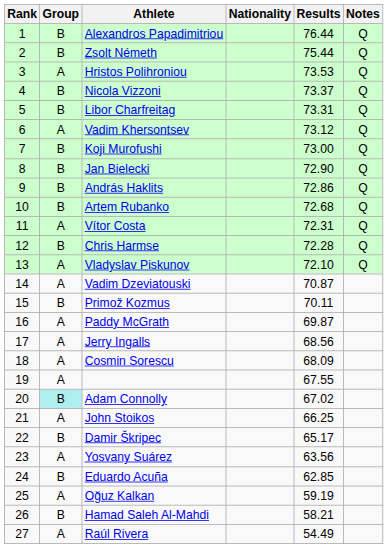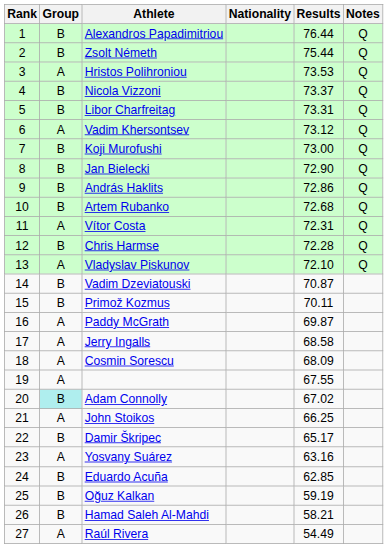 <table class="wikitable sortable" style="text-align:center;font-size:95%">
 <tr>
 <th>Rank</th>
 <th>Group</th>
 <th>Athlete</th>
 <th>Nationality</th>
 <th>Results</th>
 <th>Notes</th>
 </tr>
 <tr bgcolor=ccffcc>
 <td>1</td>
 <td>B</td>
 <td align="left"><a href='#'>Alexandros Papadimitriou</a></td>
 <td align=left></td>
 <td>76.44</td>
 <td>Q</td>
 </tr>
 <tr bgcolor=ccffcc>
 <td>2</td>
 <td>B</td>
 <td align="left"><a href='#'>Zsolt Németh</a></td>
 <td align=left></td>
 <td>75.44</td>
 <td>Q</td>
 </tr>
 <tr bgcolor=ccffcc>
 <td>3</td>
 <td>A</td>
 <td align="left"><a href='#'>Hristos Polihroniou</a></td>
 <td align=left></td>
 <td>73.53</td>
 <td>Q</td>
 </tr>
 <tr bgcolor=ccffcc>
 <td>4</td>
 <td>B</td>
 <td align="left"><a href='#'>Nicola Vizzoni</a></td>
 <td align=left></td>
 <td>73.37</td>
 <td>Q</td>
 </tr>
 <tr bgcolor=ccffcc>
 <td>5</td>
 <td>B</td>
 <td align="left"><a href='#'>Libor Charfreitag</a></td>
 <td align=left></td>
 <td>73.31</td>
 <td>Q</td>
 </tr>
 <tr bgcolor=ccffcc>
 <td>6</td>
 <td>A</td>
 <td align="left"><a href='#'>Vadim Khersontsev</a></td>
 <td align=left></td>
 <td>73.12</td>
 <td>Q</td>
 </tr>
 <tr bgcolor=ccffcc>
 <td>7</td>
 <td>B</td>
 <td align="left"><a href='#'>Koji Murofushi</a></td>
 <td align=left></td>
 <td>73.00</td>
 <td>Q</td>
 </tr>
 <tr bgcolor=ccffcc>
 <td>8</td>
 <td>B</td>
 <td align="left"><a href='#'>Jan Bielecki</a></td>
 <td align=left></td>
 <td>72.90</td>
 <td>Q</td>
 </tr>
 <tr bgcolor=ccffcc>
 <td>9</td>
 <td>B</td>
 <td align="left"><a href='#'>András Haklits</a></td>
 <td align=left></td>
 <td>72.86</td>
 <td>Q</td>
 </tr>
 <tr bgcolor=ccffcc>
 <td>10</td>
 <td>B</td>
 <td align="left"><a href='#'>Artem Rubanko</a></td>
 <td align=left></td>
 <td>72.68</td>
 <td>Q</td>
 </tr>
 <tr bgcolor=ccffcc>
 <td>11</td>
 <td>A</td>
 <td align="left"><a href='#'>Vítor Costa</a></td>
 <td align=left></td>
 <td>72.31</td>
 <td>Q</td>
 </tr>
 <tr bgcolor=ccffcc>
 <td>12</td>
 <td>B</td>
 <td align="left"><a href='#'>Chris Harmse</a></td>
 <td align=left></td>
 <td>72.28</td>
 <td>Q</td>
 </tr>
 <tr bgcolor=ccffcc>
 <td>13</td>
 <td>A</td>
 <td align="left"><a href='#'>Vladyslav Piskunov</a></td>
 <td align=left></td>
 <td>72.10</td>
 <td>Q</td>
 </tr>
 <tr>
 <td>14</td>
-<td>A</td>
+<td>B</td>
 <td align="left"><a href='#'>Vadim Dzeviatouski</a></td>
 <td align=left></td>
 <td>70.87</td>
 <td></td>
 </tr>
 <tr>
 <td>15</td>
 <td>B</td>
 <td align="left"><a href='#'>Primož Kozmus</a></td>
 <td align=left></td>
 <td>70.11</td>
 <td></td>
 </tr>
 <tr>
 <td>16</td>
 <td>A</td>
 <td align="left"><a href='#'>Paddy McGrath</a></td>
 <td align=left></td>
 <td>69.87</td>
 <td></td>
 </tr>
 <tr>
 <td>17</td>
 <td>A</td>
 <td align="left"><a href='#'>Jerry Ingalls</a></td>
 <td align=left></td>
-<td>68.56</td>
+<td>68.58</td>
 <td></td>
 </tr>
 <tr>
 <td>18</td>
 <td>A</td>
 <td align="left"><a href='#'>Cosmin Sorescu</a></td>
 <td align=left></td>
 <td>68.09</td>
 <td></td>
 </tr>
 <tr>
 <td>19</td>
 <td>A</td>
 <td align="left"></td>
 <td align=left></td>
 <td>67.55</td>
 <td></td>
 </tr>
 <tr>
 <td>20</td>
 <td style="background: paleturquoise;">B</td>
 <td align="left"><a href='#'>Adam Connolly</a></td>
 <td align=left></td>
 <td>67.02</td>
 <td></td>
 </tr>
 <tr>
 <td>21</td>
 <td>A</td>
 <td align="left"><a href='#'>John Stoikos</a></td>
 <td align=left></td>
 <td>66.25</td>
 <td></td>
 </tr>
 <tr>
 <td>22</td>
 <td>B</td>
 <td align="left"><a href='#'>Damir Škripec</a></td>
 <td align=left></td>
 <td>65.17</td>
 <td></td>
 </tr>
 <tr>
 <td>23</td>
 <td>A</td>
 <td align="left"><a href='#'>Yosvany Suárez</a></td>
 <td align=left></td>
-<td>63.56</td>
+<td>63.16</td>
 <td></td>
 </tr>
 <tr>
 <td>24</td>
 <td>B</td>
 <td align="left"><a href='#'>Eduardo Acuña</a></td>
 <td align=left></td>
 <td>62.85</td>
 <td></td>
 </tr>
 <tr>
 <td>25</td>
-<td>A</td>
+<td>B</td>
 <td align="left"><a href='#'>Oğuz Kalkan</a></td>
 <td align=left></td>
 <td>59.19</td>
 <td></td>
 </tr>
 <tr>
 <td>26</td>
 <td>B</td>
 <td align="left"><a href='#'>Hamad Saleh Al-Mahdi</a></td>
 <td align=left></td>
 <td>58.21</td>
 <td></td>
 </tr>
 <tr>
 <td>27</td>
 <td>A</td>
 <td align="left"><a href='#'>Raúl Rivera</a></td>
 <td align=left></td>
 <td>54.49</td>
 <td></td>
 </tr>
 </table>
